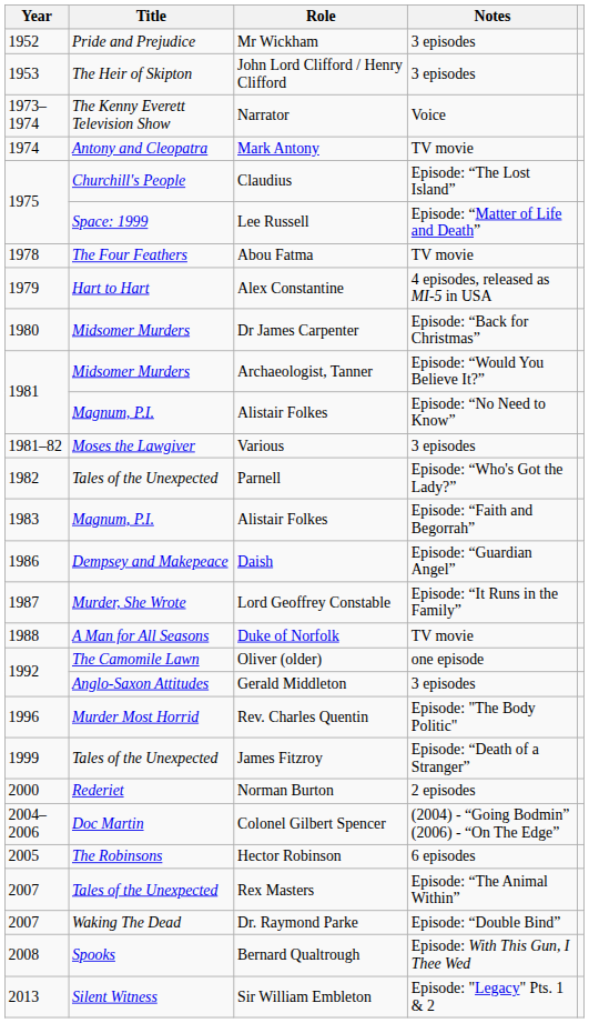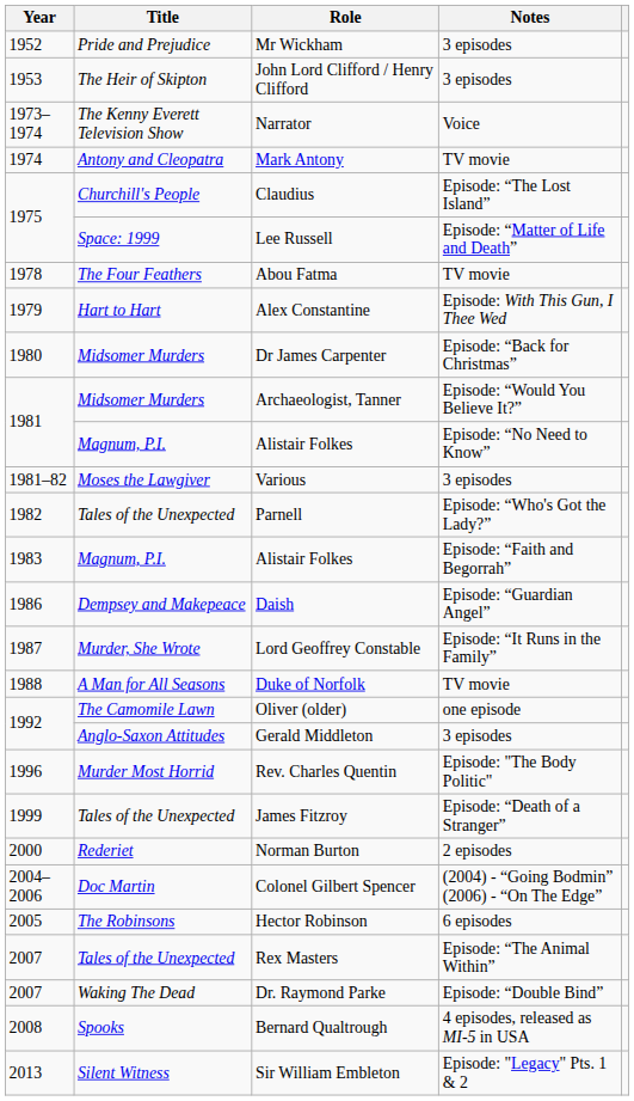 <table class="wikitable sortable">
 <tr>
 <th>Year</th>
 <th>Title</th>
 <th>Role</th>
 <th>Notes</th>
 <th></th>
 </tr>
 <tr>
 <td>1952</td>
 <td><em>Pride and Prejudice</em></td>
 <td>Mr Wickham</td>
 <td>3 episodes</td>
 <td></td>
 </tr>
 <tr>
 <td>1953</td>
 <td><em>The Heir of Skipton</em></td>
 <td>John Lord Clifford / Henry Clifford</td>
 <td>3 episodes</td>
 <td></td>
 </tr>
 <tr>
 <td>1973–1974</td>
 <td><em>The Kenny Everett Television Show</em></td>
 <td>Narrator</td>
 <td>Voice</td>
 <td></td>
 </tr>
 <tr>
 <td>1974</td>
 <td><em><a href='#'>Antony and Cleopatra</a></em></td>
 <td><a href='#'>Mark Antony</a></td>
 <td>TV movie</td>
 <td></td>
 </tr>
 <tr>
 <td rowspan="2">1975</td>
 <td><em><a href='#'>Churchill's People</a></em></td>
 <td>Claudius</td>
 <td>Episode: “The Lost Island”</td>
 <td></td>
 </tr>
 <tr>
 <td><em><a href='#'>Space: 1999</a></em></td>
 <td>Lee Russell</td>
 <td>Episode: “<a href='#'>Matter of Life and Death</a>”</td>
 <td></td>
 </tr>
 <tr>
 <td>1978</td>
 <td><em><a href='#'>The Four Feathers</a></em></td>
 <td>Abou Fatma</td>
 <td>TV movie</td>
 <td></td>
 </tr>
 <tr>
 <td>1979</td>
 <td><em><a href='#'>Hart to Hart</a></em></td>
 <td>Alex Constantine</td>
-<td>4 episodes, released as <em>MI-5</em> in USA</td>
+<td>Episode: <em>With This Gun, I Thee Wed</em></td>
 <td></td>
 </tr>
 <tr>
 <td>1980</td>
 <td><em><a href='#'>Midsomer Murders</a></em></td>
 <td>Dr James Carpenter</td>
 <td>Episode: “Back for Christmas”</td>
 <td></td>
 </tr>
 <tr>
 <td rowspan="2">1981</td>
 <td><em><a href='#'>Midsomer Murders</a></em></td>
 <td>Archaeologist, Tanner</td>
 <td>Episode: “Would You Believe It?”</td>
 <td></td>
 </tr>
 <tr>
 <td><em><a href='#'>Magnum, P.I.</a></em></td>
 <td>Alistair Folkes</td>
 <td>Episode: “No Need to Know”</td>
 <td></td>
 </tr>
 <tr>
 <td>1981–82</td>
 <td><em><a href='#'>Moses the Lawgiver</a></em></td>
 <td>Various</td>
 <td>3 episodes</td>
 <td></td>
 </tr>
 <tr>
 <td>1982</td>
 <td><em>Tales of the Unexpected</em></td>
 <td>Parnell</td>
 <td>Episode: “Who's Got the Lady?”</td>
 <td></td>
 </tr>
 <tr>
 <td>1983</td>
 <td><em><a href='#'>Magnum, P.I.</a></em></td>
 <td>Alistair Folkes</td>
 <td>Episode: “Faith and Begorrah”</td>
 <td></td>
 </tr>
 <tr>
 <td>1986</td>
 <td><em><a href='#'>Dempsey and Makepeace</a></em></td>
 <td><a href='#'>Daish</a></td>
 <td>Episode: “Guardian Angel”</td>
 <td></td>
 </tr>
 <tr>
 <td>1987</td>
 <td><em><a href='#'>Murder, She Wrote</a></em></td>
 <td>Lord Geoffrey Constable</td>
 <td>Episode: “It Runs in the Family”</td>
 <td></td>
 </tr>
 <tr>
 <td>1988</td>
 <td><em><a href='#'>A Man for All Seasons</a></em></td>
 <td><a href='#'>Duke of Norfolk</a></td>
 <td>TV movie</td>
 <td></td>
 </tr>
 <tr>
 <td rowspan="2">1992</td>
 <td><em><a href='#'>The Camomile Lawn</a></em></td>
 <td>Oliver (older)</td>
 <td>one episode</td>
 <td></td>
 </tr>
 <tr>
 <td><em><a href='#'>Anglo-Saxon Attitudes</a></em></td>
 <td>Gerald Middleton</td>
 <td>3 episodes</td>
 <td></td>
 </tr>
 <tr>
 <td>1996</td>
 <td><em><a href='#'>Murder Most Horrid</a></em></td>
 <td>Rev. Charles Quentin</td>
 <td>Episode: "The Body Politic"</td>
 <td></td>
 </tr>
 <tr>
 <td>1999</td>
 <td><em>Tales of the Unexpected</em></td>
 <td>James Fitzroy</td>
 <td>Episode: “Death of a Stranger”</td>
 <td></td>
 </tr>
 <tr>
 <td>2000</td>
 <td><em><a href='#'>Rederiet</a></em></td>
 <td>Norman Burton</td>
 <td>2 episodes</td>
 <td></td>
 </tr>
 <tr>
 <td>2004–2006</td>
 <td><em><a href='#'>Doc Martin</a></em></td>
 <td>Colonel Gilbert Spencer</td>
 <td>(2004) -  “Going Bodmin”<br>(2006) - “On The Edge”</td>
 <td></td>
 </tr>
 <tr>
 <td>2005</td>
 <td><em><a href='#'>The Robinsons</a></em></td>
 <td>Hector Robinson</td>
 <td>6 episodes</td>
 <td></td>
 </tr>
 <tr>
 <td>2007</td>
 <td><em><a href='#'>Tales of the Unexpected</a></em></td>
 <td>Rex Masters</td>
 <td>Episode: “The Animal Within”</td>
 <td></td>
 </tr>
 <tr>
 <td>2007</td>
 <td><em>Waking The Dead</em></td>
 <td>Dr. Raymond Parke</td>
 <td>Episode: “Double Bind”</td>
 <td></td>
 </tr>
 <tr>
 <td>2008</td>
 <td><em><a href='#'>Spooks</a></em></td>
 <td>Bernard Qualtrough</td>
-<td>Episode: <em>With This Gun, I Thee Wed</em></td>
+<td>4 episodes, released as <em>MI-5</em> in USA</td>
 <td></td>
 </tr>
 <tr>
 <td>2013</td>
 <td><em><a href='#'>Silent Witness</a></em></td>
 <td>Sir William Embleton</td>
 <td>Episode: "<a href='#'>Legacy</a>" Pts. 1 & 2</td>
 <td></td>
 </tr>
 </table>
